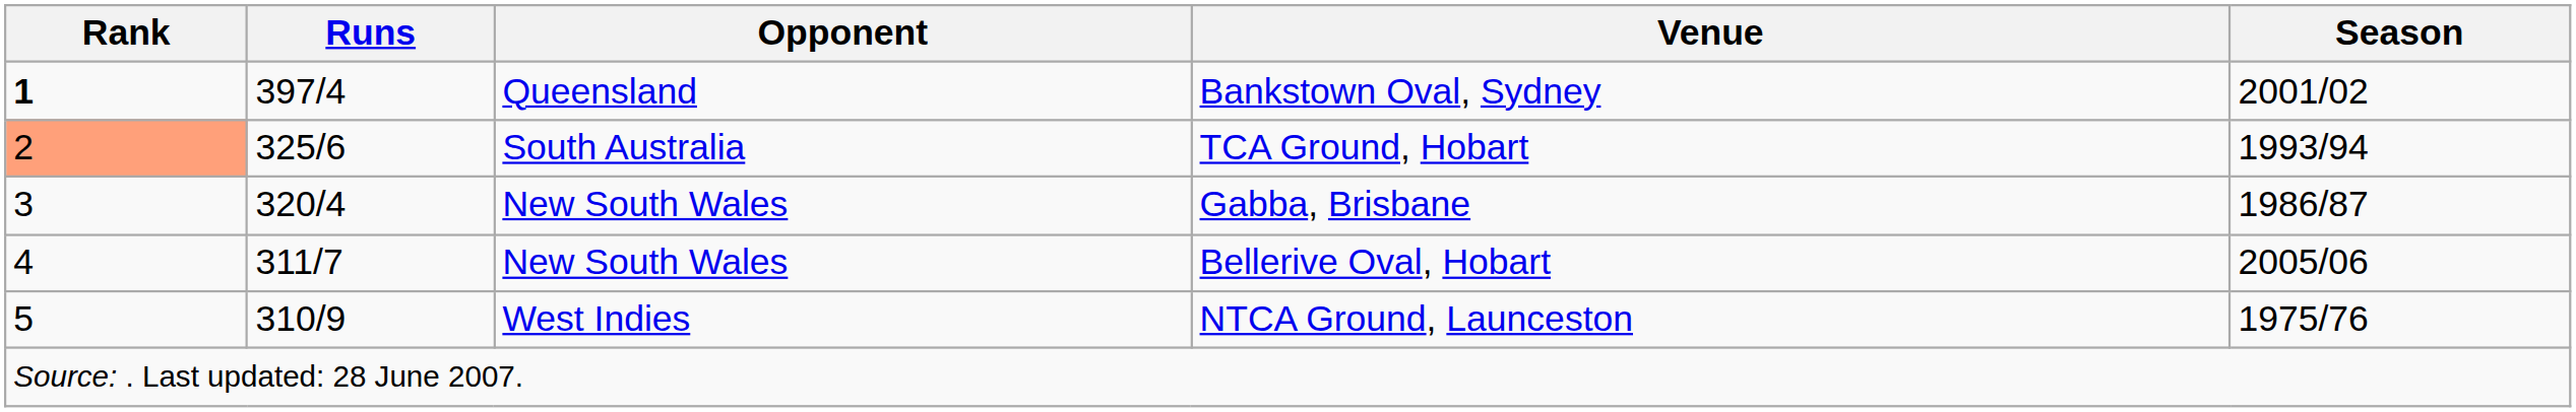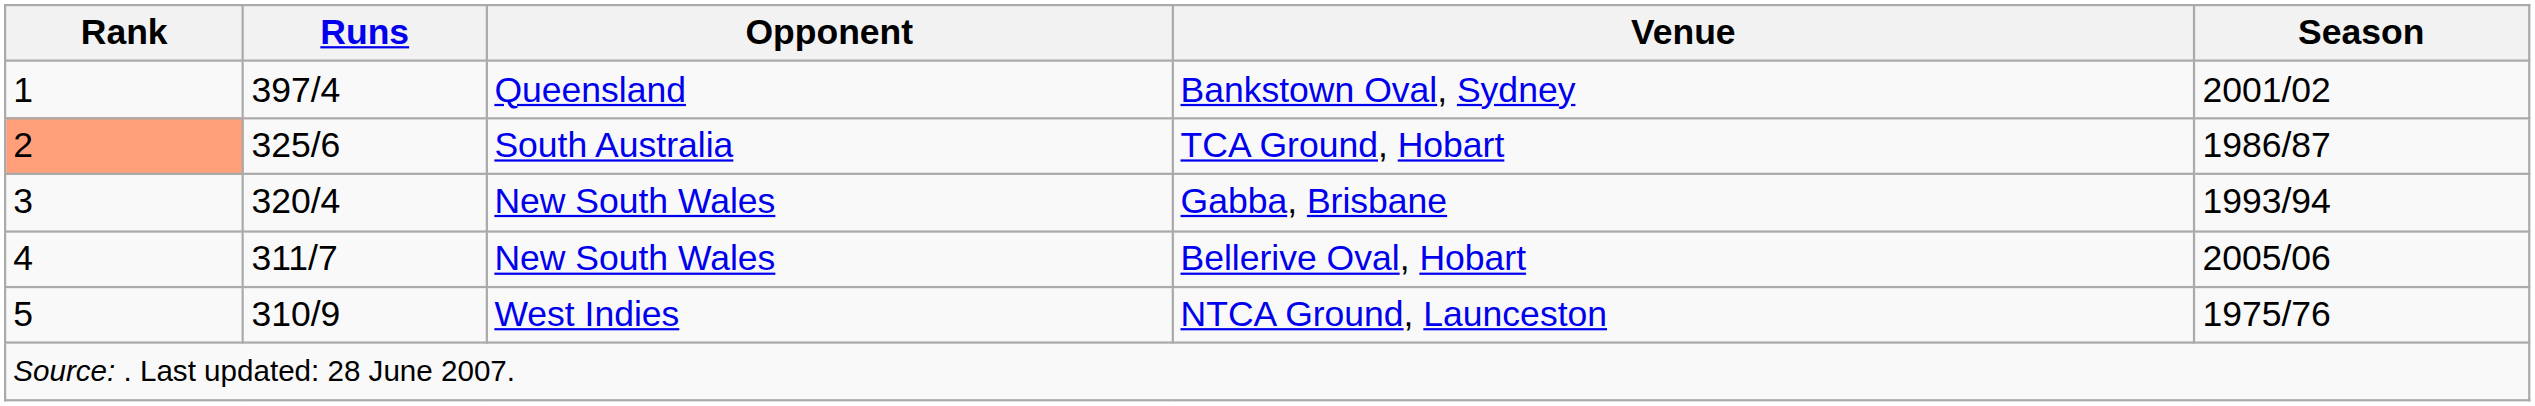 <table class="wikitable" width=90%>
 <tr>
 <th>Rank</th>
 <th><a href='#'>Runs</a></th>
 <th>Opponent</th>
 <th>Venue</th>
 <th>Season</th>
 </tr>
 <tr>
-<td><strong>1</strong></td>
+<td>1</td>
 <td>397/4</td>
 <td><a href='#'>Queensland</a></td>
 <td><a href='#'>Bankstown Oval</a>, <a href='#'>Sydney</a></td>
 <td>2001/02</td>
 </tr>
 <tr>
 <td style="background: lightsalmon;">2</td>
 <td>325/6</td>
 <td><a href='#'>South Australia</a></td>
 <td><a href='#'>TCA Ground</a>, <a href='#'>Hobart</a></td>
-<td>1993/94</td>
+<td>1986/87</td>
 </tr>
 <tr>
 <td>3</td>
 <td>320/4</td>
 <td><a href='#'>New South Wales</a></td>
 <td><a href='#'>Gabba</a>, <a href='#'>Brisbane</a></td>
-<td>1986/87</td>
+<td>1993/94</td>
 </tr>
 <tr>
 <td>4</td>
 <td>311/7</td>
 <td><a href='#'>New South Wales</a></td>
 <td><a href='#'>Bellerive Oval</a>, <a href='#'>Hobart</a></td>
 <td>2005/06</td>
 </tr>
 <tr>
 <td>5</td>
 <td>310/9</td>
 <td><a href='#'>West Indies</a></td>
 <td><a href='#'>NTCA Ground</a>, <a href='#'>Launceston</a></td>
 <td>1975/76</td>
 </tr>
 <tr>
 <td colspan=5><small><em>Source: </em>. Last updated: 28 June 2007.</small></td>
 </tr>
 </table>
